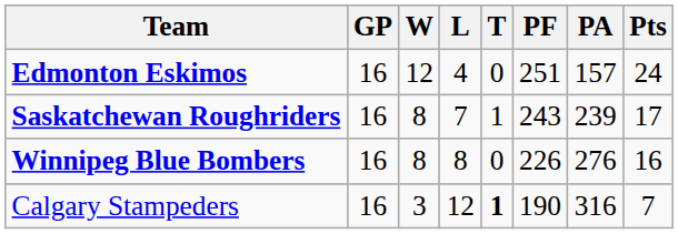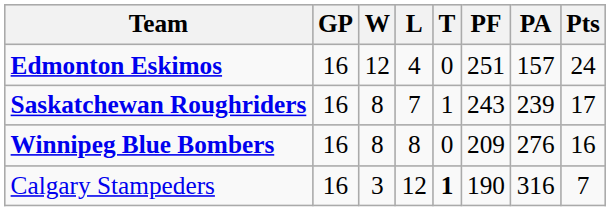 <table class="wikitable">
 <tr>
 <th>Team</th>
 <th>GP</th>
 <th>W</th>
 <th>L</th>
 <th>T</th>
 <th>PF</th>
 <th>PA</th>
 <th>Pts</th>
 </tr>
 <tr align="center">
 <td align="left"><strong><a href='#'>Edmonton Eskimos</a></strong></td>
 <td>16</td>
 <td>12</td>
 <td>4</td>
 <td>0</td>
 <td>251</td>
 <td>157</td>
 <td>24</td>
 </tr>
 <tr align="center">
 <td align="left"><strong><a href='#'>Saskatchewan Roughriders</a></strong></td>
 <td>16</td>
 <td>8</td>
 <td>7</td>
 <td>1</td>
 <td>243</td>
 <td>239</td>
 <td>17</td>
 </tr>
 <tr align="center">
 <td align="left"><strong><a href='#'>Winnipeg Blue Bombers</a></strong></td>
 <td>16</td>
 <td>8</td>
 <td>8</td>
 <td>0</td>
-<td>226</td>
+<td>209</td>
 <td>276</td>
 <td>16</td>
 </tr>
 <tr align="center">
 <td align="left"><a href='#'>Calgary Stampeders</a></td>
 <td>16</td>
 <td>3</td>
 <td>12</td>
 <td><strong>1</strong></td>
 <td>190</td>
 <td>316</td>
 <td>7</td>
 </tr>
 </table>
